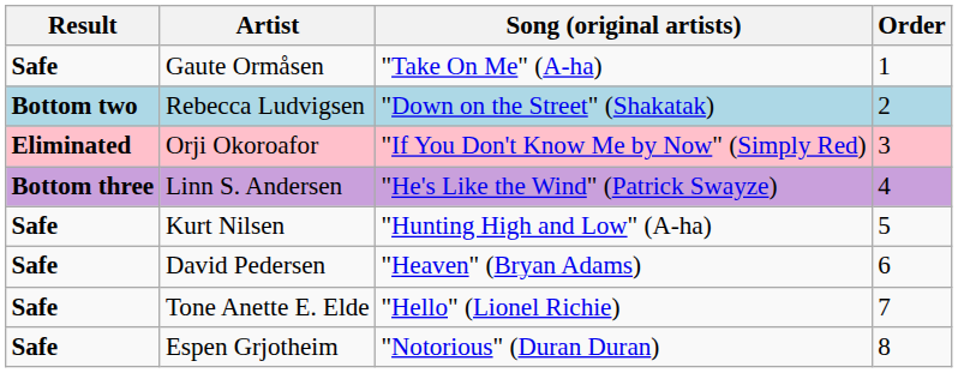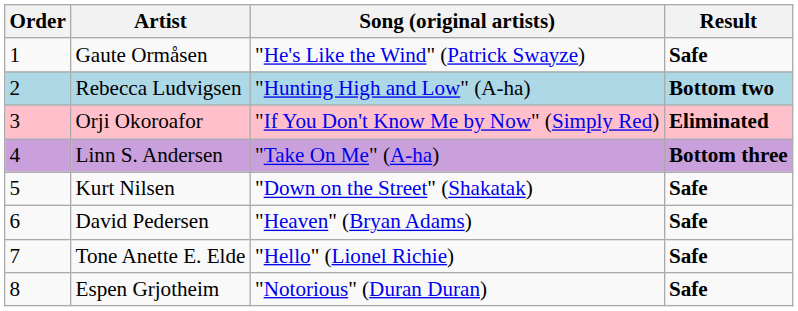 <table class=wikitable>
 <tr>
-<th>Result</th>
+<th>Order</th>
 <th>Artist</th>
 <th>Song (original artists)</th>
-<th>Order</th>
+<th>Result</th>
 </tr>
 <tr>
+<td>1</td>
+<td>Gaute Ormåsen</td>
+<td>"<a href='#'>He's Like the Wind</a>" (<a href='#'>Patrick Swayze</a>)</td>
 <td><strong>Safe</strong></td>
-<td>Gaute Ormåsen</td>
-<td>"<a href='#'>Take On Me</a>" (<a href='#'>A-ha</a>)</td>
-<td>1</td>
 </tr>
 <tr style="background:lightblue;">
+<td>2</td>
+<td>Rebecca Ludvigsen</td>
+<td>"<a href='#'>Hunting High and Low</a>" (A-ha)</td>
 <td><strong>Bottom two</strong></td>
-<td>Rebecca Ludvigsen</td>
-<td>"<a href='#'>Down on the Street</a>" (<a href='#'>Shakatak</a>)</td>
-<td>2</td>
 </tr>
 <tr style="background:pink;">
-<td><strong>Eliminated</strong></td>
+<td>3</td>
 <td>Orji Okoroafor</td>
 <td>"<a href='#'>If You Don't Know Me by Now</a>" (<a href='#'>Simply Red</a>)</td>
-<td>3</td>
+<td><strong>Eliminated</strong></td>
 </tr>
 <tr style="background:#C9A0DC">
+<td>4</td>
+<td>Linn S. Andersen</td>
+<td>"<a href='#'>Take On Me</a>" (<a href='#'>A-ha</a>)</td>
 <td><strong>Bottom three</strong></td>
-<td>Linn S. Andersen</td>
-<td>"<a href='#'>He's Like the Wind</a>" (<a href='#'>Patrick Swayze</a>)</td>
-<td>4</td>
 </tr>
 <tr>
+<td>5</td>
+<td>Kurt Nilsen</td>
+<td>"<a href='#'>Down on the Street</a>" (<a href='#'>Shakatak</a>)</td>
 <td><strong>Safe</strong></td>
-<td>Kurt Nilsen</td>
-<td>"<a href='#'>Hunting High and Low</a>" (A-ha)</td>
-<td>5</td>
 </tr>
 <tr>
-<td><strong>Safe</strong></td>
+<td>6</td>
 <td>David Pedersen</td>
 <td>"<a href='#'>Heaven</a>" (<a href='#'>Bryan Adams</a>)</td>
-<td>6</td>
+<td><strong>Safe</strong></td>
 </tr>
 <tr>
-<td><strong>Safe</strong></td>
+<td>7</td>
 <td>Tone Anette E. Elde</td>
 <td>"<a href='#'>Hello</a>" (<a href='#'>Lionel Richie</a>)</td>
-<td>7</td>
+<td><strong>Safe</strong></td>
 </tr>
 <tr>
-<td><strong>Safe</strong></td>
+<td>8</td>
 <td>Espen Grjotheim</td>
 <td>"<a href='#'>Notorious</a>" (<a href='#'>Duran Duran</a>)</td>
-<td>8</td>
+<td><strong>Safe</strong></td>
 </tr>
 </table>
